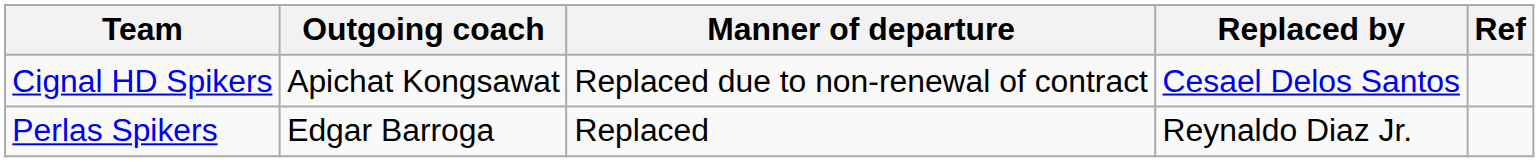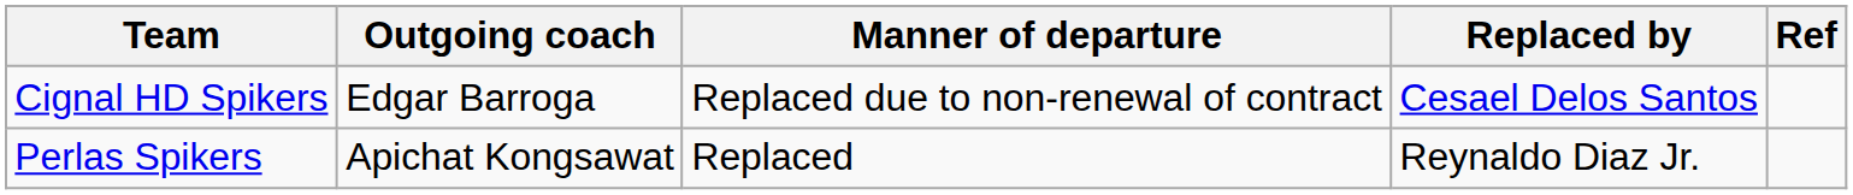 <table class=wikitable>
 <tr>
 <th>Team</th>
 <th>Outgoing coach</th>
 <th>Manner of departure</th>
 <th>Replaced by</th>
 <th>Ref</th>
 </tr>
 <tr>
 <td><a href='#'>Cignal HD Spikers</a></td>
-<td> Apichat Kongsawat</td>
+<td> Edgar Barroga</td>
 <td>Replaced due to non-renewal of contract</td>
 <td> <a href='#'>Cesael Delos Santos</a></td>
 <td></td>
 </tr>
 <tr>
 <td><a href='#'>Perlas Spikers</a></td>
-<td> Edgar Barroga</td>
+<td> Apichat Kongsawat</td>
 <td>Replaced</td>
 <td> Reynaldo Diaz Jr.</td>
 <td></td>
 </tr>
 </table>
